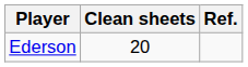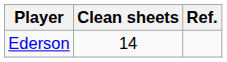 <table class="wikitable">
 <tr>
 <th>Player</th>
 <th>Clean sheets</th>
 <th>Ref.</th>
 </tr>
 <tr>
 <td> <a href='#'>Ederson</a></td>
-<td align="center";>20</td>
+<td align="center";>14</td>
 <td></td>
 </tr>
 </table>
